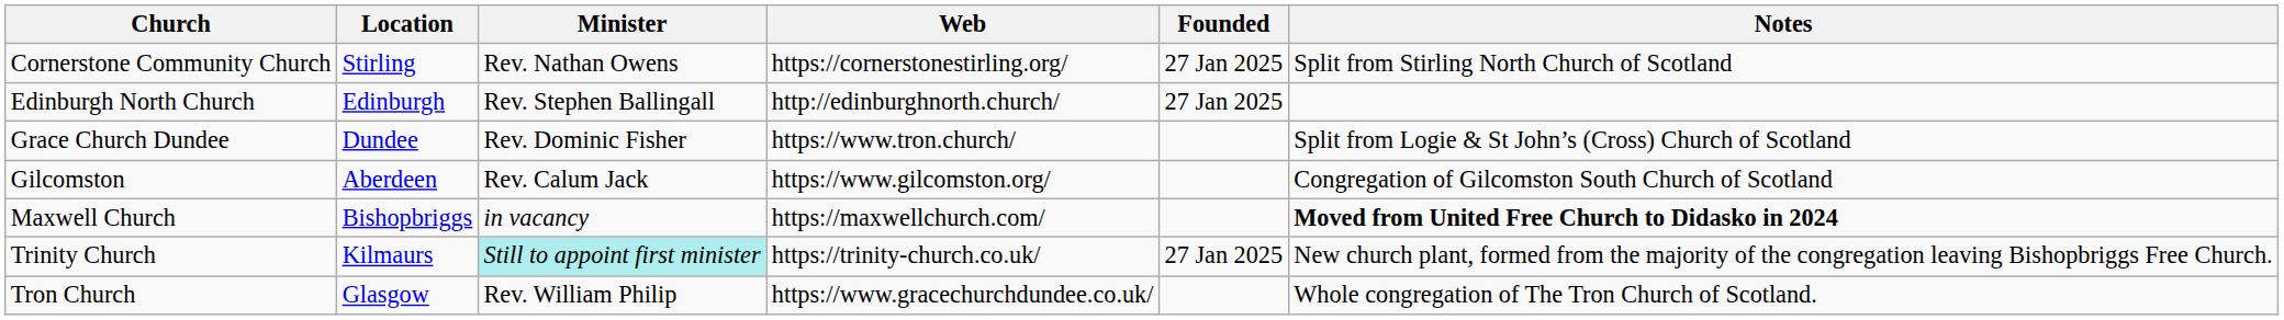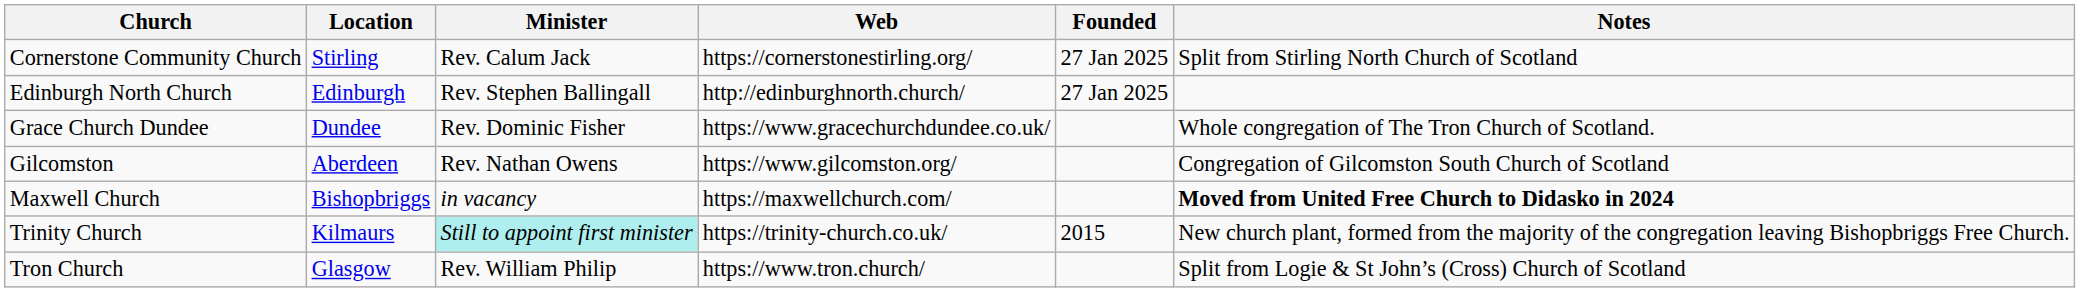 <table class="wikitable">
 <tr>
 <th>Church</th>
 <th>Location</th>
 <th>Minister</th>
 <th>Web</th>
 <th>Founded</th>
 <th>Notes</th>
 </tr>
 <tr>
 <td>Cornerstone Community Church</td>
 <td><a href='#'>Stirling</a></td>
-<td>Rev. Nathan Owens</td>
+<td>Rev. Calum Jack</td>
 <td>https://cornerstonestirling.org/</td>
 <td>27 Jan 2025</td>
 <td>Split from Stirling North Church of Scotland</td>
 </tr>
 <tr>
 <td>Edinburgh North Church</td>
 <td><a href='#'>Edinburgh</a></td>
 <td>Rev. Stephen Ballingall</td>
 <td>http://edinburghnorth.church/</td>
 <td>27 Jan 2025</td>
 <td></td>
 </tr>
 <tr>
 <td>Grace Church Dundee</td>
 <td><a href='#'>Dundee</a></td>
 <td>Rev. Dominic Fisher</td>
-<td>https://www.tron.church/</td>
+<td>https://www.gracechurchdundee.co.uk/</td>
 <td></td>
-<td>Split from Logie & St John’s (Cross) Church of Scotland</td>
+<td>Whole congregation of The Tron Church of Scotland.</td>
 </tr>
 <tr>
 <td>Gilcomston</td>
 <td><a href='#'>Aberdeen</a></td>
-<td>Rev. Calum Jack</td>
+<td>Rev. Nathan Owens</td>
 <td>https://www.gilcomston.org/</td>
 <td></td>
 <td>Congregation of Gilcomston South Church of Scotland</td>
 </tr>
 <tr>
 <td>Maxwell Church</td>
 <td><a href='#'>Bishopbriggs</a></td>
 <td><em>in vacancy</em></td>
 <td>https://maxwellchurch.com/</td>
 <td></td>
 <td><strong>Moved from United Free Church to Didasko in 2024</strong></td>
 </tr>
 <tr>
 <td>Trinity Church</td>
 <td><a href='#'>Kilmaurs</a></td>
 <td style="background: paleturquoise;"><em>Still to appoint first minister</em></td>
 <td>https://trinity-church.co.uk/</td>
-<td>27 Jan 2025</td>
+<td>2015</td>
 <td>New church plant, formed from the majority of the congregation leaving Bishopbriggs Free Church.</td>
 </tr>
 <tr>
 <td>Tron Church</td>
 <td><a href='#'>Glasgow</a></td>
 <td>Rev. William Philip</td>
-<td>https://www.gracechurchdundee.co.uk/</td>
+<td>https://www.tron.church/</td>
 <td></td>
-<td>Whole congregation of The Tron Church of Scotland.</td>
+<td>Split from Logie & St John’s (Cross) Church of Scotland</td>
 </tr>
 </table>
